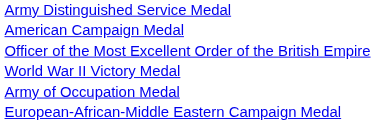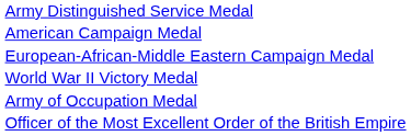 <table>
 <tr>
 <td></td>
 <td><a href='#'>Army Distinguished Service Medal</a></td>
 </tr>
 <tr>
 <td></td>
 <td><a href='#'>American Campaign Medal</a></td>
 </tr>
 <tr>
 <td></td>
-<td><a href='#'>Officer of the Most Excellent Order of the British Empire</a></td>
+<td><a href='#'>European-African-Middle Eastern Campaign Medal</a></td>
 </tr>
 <tr>
 <td></td>
 <td><a href='#'>World War II Victory Medal</a></td>
 </tr>
 <tr>
 <td></td>
 <td><a href='#'>Army of Occupation Medal</a></td>
 </tr>
 <tr>
 <td></td>
-<td><a href='#'>European-African-Middle Eastern Campaign Medal</a></td>
+<td><a href='#'>Officer of the Most Excellent Order of the British Empire</a></td>
 </tr>
 </table>
